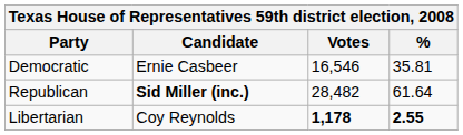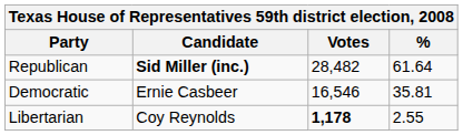 <table class="wikitable">
 <tr>
 <th colspan="4">Texas House of Representatives 59th district election, 2008</th>
 </tr>
 <tr>
 <th>Party</th>
 <th>Candidate</th>
 <th>Votes</th>
 <th>%</th>
 </tr>
 <tr>
+<td>Republican</td>
+<td><strong>Sid Miller (inc.)</strong></td>
+<td>28,482</td>
+<td>61.64</td>
+</tr>
+<tr>
 <td>Democratic</td>
 <td>Ernie Casbeer</td>
 <td>16,546</td>
 <td>35.81</td>
 </tr>
 <tr>
-<td>Republican</td>
-<td><strong>Sid Miller (inc.)</strong></td>
-<td>28,482</td>
-<td>61.64</td>
-</tr>
-<tr>
 <td>Libertarian</td>
 <td>Coy Reynolds</td>
 <td><strong>1,178</strong></td>
-<td><strong>2.55</strong></td>
+<td>2.55</td>
 </tr>
 </table>
